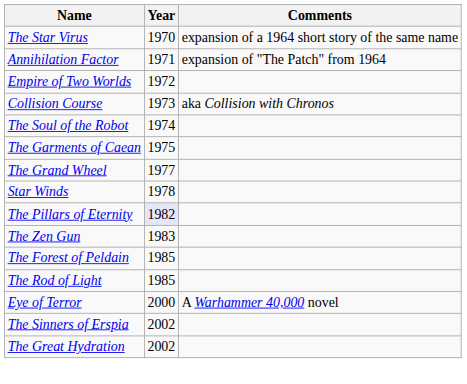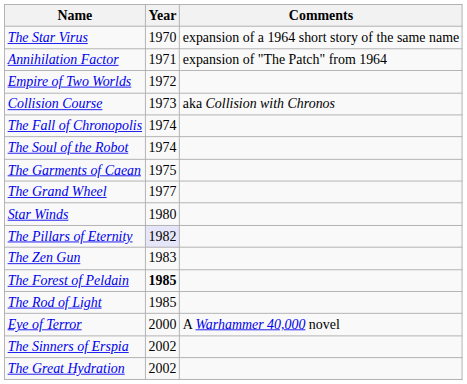 <table class="wikitable sortable">
 <tr>
 <th>Name</th>
 <th>Year</th>
 <th>Comments</th>
 </tr>
 <tr>
 <td><em><a href='#'>The Star Virus</a></em></td>
 <td>1970</td>
 <td>expansion of a 1964 short story of the same name</td>
 </tr>
 <tr>
 <td><em><a href='#'>Annihilation Factor</a></em></td>
 <td>1971</td>
 <td>expansion of "The Patch" from 1964</td>
 </tr>
 <tr>
 <td><em><a href='#'>Empire of Two Worlds</a></em></td>
 <td>1972</td>
 <td></td>
 </tr>
 <tr>
 <td><em><a href='#'>Collision Course</a></em></td>
 <td>1973</td>
 <td>aka <em>Collision with Chronos</em></td>
 </tr>
 <tr>
+<td><em><a href='#'>The Fall of Chronopolis</a></em></td>
+<td>1974</td>
+<td></td>
+</tr>
+<tr>
 <td><em><a href='#'>The Soul of the Robot</a></em></td>
 <td>1974</td>
 <td></td>
 </tr>
 <tr>
 <td><em><a href='#'>The Garments of Caean</a></em></td>
 <td>1975</td>
 <td></td>
 </tr>
 <tr>
 <td><em><a href='#'>The Grand Wheel</a></em></td>
 <td>1977</td>
 <td></td>
 </tr>
 <tr>
 <td><em><a href='#'>Star Winds</a></em></td>
-<td>1978</td>
+<td>1980</td>
 <td></td>
 </tr>
 <tr>
 <td><em><a href='#'>The Pillars of Eternity</a></em></td>
 <td style="background: lavender;">1982</td>
 <td></td>
 </tr>
 <tr>
 <td><em><a href='#'>The Zen Gun</a></em></td>
 <td>1983</td>
 <td></td>
 </tr>
 <tr>
 <td><em><a href='#'>The Forest of Peldain</a></em></td>
-<td>1985</td>
+<td><strong>1985</strong></td>
 <td></td>
 </tr>
 <tr>
 <td><em><a href='#'>The Rod of Light</a></em></td>
 <td>1985</td>
 <td></td>
 </tr>
 <tr>
 <td><em><a href='#'>Eye of Terror</a></em></td>
 <td>2000</td>
 <td>A <em><a href='#'>Warhammer 40,000</a></em> novel</td>
 </tr>
 <tr>
 <td><em><a href='#'>The Sinners of Erspia</a></em></td>
 <td>2002</td>
 <td></td>
 </tr>
 <tr>
 <td><em><a href='#'>The Great Hydration</a></em></td>
 <td>2002</td>
 <td></td>
 </tr>
 </table>
